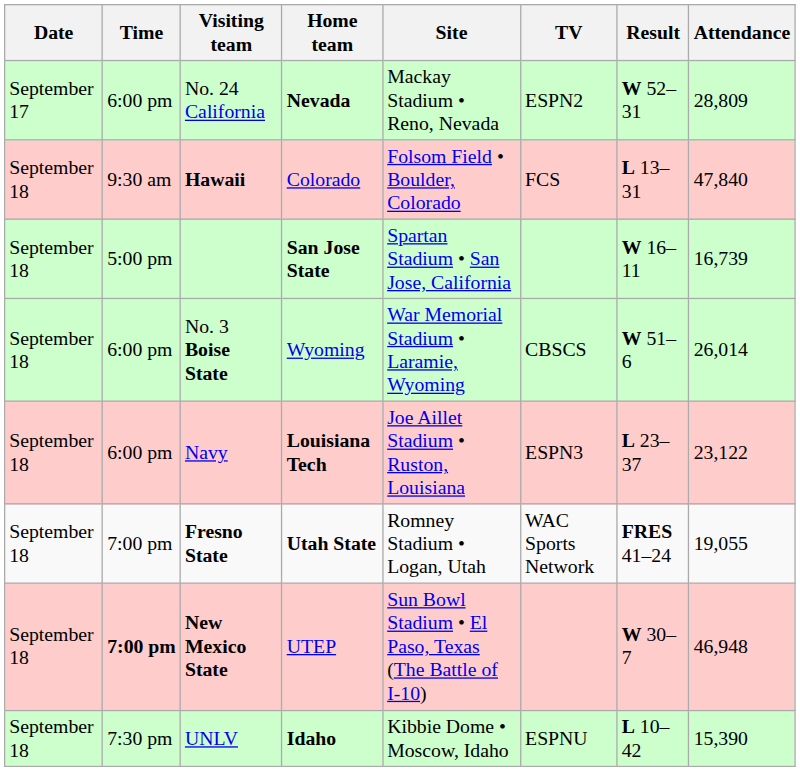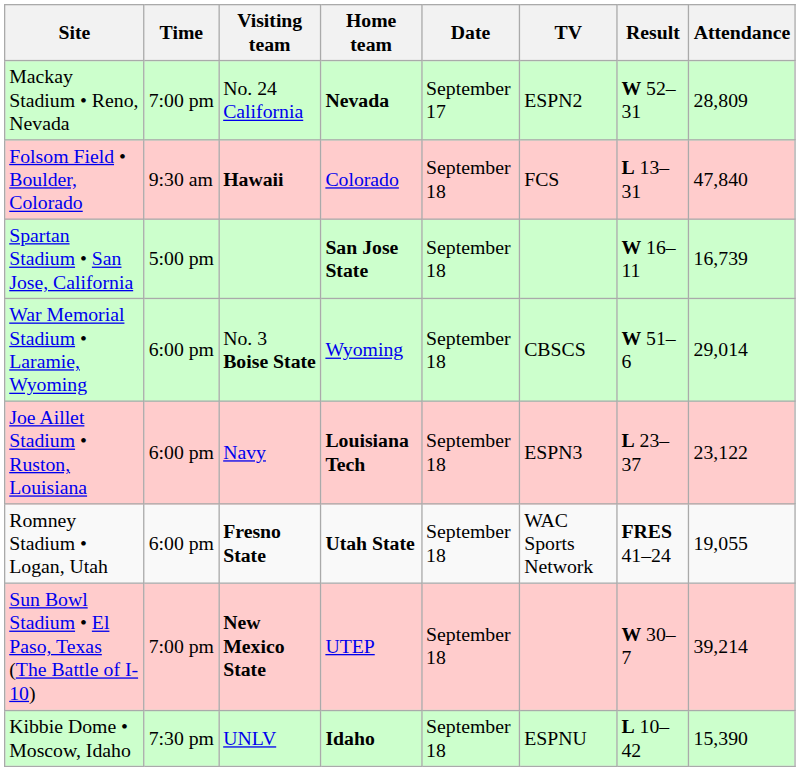 <table class="wikitable" style="font-size:95%;">
 <tr>
-<th>Date</th>
+<th>Site</th>
 <th>Time</th>
 <th>Visiting team</th>
 <th>Home team</th>
-<th>Site</th>
+<th>Date</th>
 <th>TV</th>
 <th>Result</th>
 <th>Attendance</th>
 </tr>
 <tr style="background:#cfc;">
-<td>September 17</td>
-<td>6:00 pm</td>
+<td>Mackay Stadium • Reno, Nevada</td>
+<td>7:00 pm</td>
 <td>No. 24 <a href='#'>California</a></td>
 <td><strong>Nevada</strong></td>
-<td>Mackay Stadium • Reno, Nevada</td>
+<td>September 17</td>
 <td>ESPN2</td>
 <td><strong>W</strong> 52–31</td>
 <td>28,809</td>
 </tr>
 <tr style="background:#fcc;">
-<td>September 18</td>
+<td><a href='#'>Folsom Field</a> • <a href='#'>Boulder, Colorado</a></td>
 <td>9:30 am</td>
 <td><strong>Hawaii</strong></td>
 <td><a href='#'>Colorado</a></td>
-<td><a href='#'>Folsom Field</a> • <a href='#'>Boulder, Colorado</a></td>
+<td>September 18</td>
 <td>FCS</td>
 <td><strong>L</strong> 13–31</td>
 <td>47,840</td>
 </tr>
 <tr style="background:#cfc;">
-<td>September 18</td>
+<td><a href='#'>Spartan Stadium</a> • <a href='#'>San Jose, California</a></td>
 <td>5:00 pm</td>
 <td></td>
 <td><strong>San Jose State</strong></td>
-<td><a href='#'>Spartan Stadium</a> • <a href='#'>San Jose, California</a></td>
+<td>September 18</td>
 <td></td>
 <td><strong>W</strong> 16–11</td>
 <td>16,739</td>
 </tr>
 <tr style="background:#cfc;">
-<td>September 18</td>
+<td><a href='#'>War Memorial Stadium</a> • <a href='#'>Laramie, Wyoming</a></td>
 <td>6:00 pm</td>
 <td>No. 3 <strong>Boise State</strong></td>
 <td><a href='#'>Wyoming</a></td>
-<td><a href='#'>War Memorial Stadium</a> • <a href='#'>Laramie, Wyoming</a></td>
+<td>September 18</td>
 <td>CBSCS</td>
 <td><strong>W</strong> 51–6</td>
-<td>26,014</td>
+<td>29,014</td>
 </tr>
 <tr style="background:#fcc;">
-<td>September 18</td>
+<td><a href='#'>Joe Aillet Stadium</a> • <a href='#'>Ruston, Louisiana</a></td>
 <td>6:00 pm</td>
 <td><a href='#'>Navy</a></td>
 <td><strong>Louisiana Tech</strong></td>
-<td><a href='#'>Joe Aillet Stadium</a> • <a href='#'>Ruston, Louisiana</a></td>
+<td>September 18</td>
 <td>ESPN3</td>
 <td><strong>L</strong> 23–37</td>
 <td>23,122</td>
 </tr>
 <tr bgcolor=>
-<td>September 18</td>
-<td>7:00 pm</td>
+<td>Romney Stadium • Logan, Utah</td>
+<td>6:00 pm</td>
 <td><strong>Fresno State</strong></td>
 <td><strong>Utah State</strong></td>
-<td>Romney Stadium • Logan, Utah</td>
+<td>September 18</td>
 <td>WAC Sports Network</td>
 <td><strong>FRES</strong> 41–24</td>
 <td>19,055</td>
 </tr>
 <tr style="background:#fcc;">
-<td>September 18</td>
-<td><strong>7:00 pm</strong></td>
+<td><a href='#'>Sun Bowl Stadium</a> • <a href='#'>El Paso, Texas</a><br>(<a href='#'>The Battle of I-10</a>)</td>
+<td>7:00 pm</td>
 <td><strong>New Mexico State</strong></td>
 <td><a href='#'>UTEP</a></td>
-<td><a href='#'>Sun Bowl Stadium</a> • <a href='#'>El Paso, Texas</a><br>(<a href='#'>The Battle of I-10</a>)</td>
+<td>September 18</td>
 <td></td>
 <td><strong>W</strong> 30–7</td>
-<td>46,948</td>
+<td>39,214</td>
 </tr>
 <tr style="background:#cfc;">
-<td>September 18</td>
+<td>Kibbie Dome • Moscow, Idaho</td>
 <td>7:30 pm</td>
 <td><a href='#'>UNLV</a></td>
 <td><strong>Idaho</strong></td>
-<td>Kibbie Dome • Moscow, Idaho</td>
+<td>September 18</td>
 <td>ESPNU</td>
 <td><strong>L</strong> 10–42</td>
 <td>15,390</td>
 </tr>
 </table>
